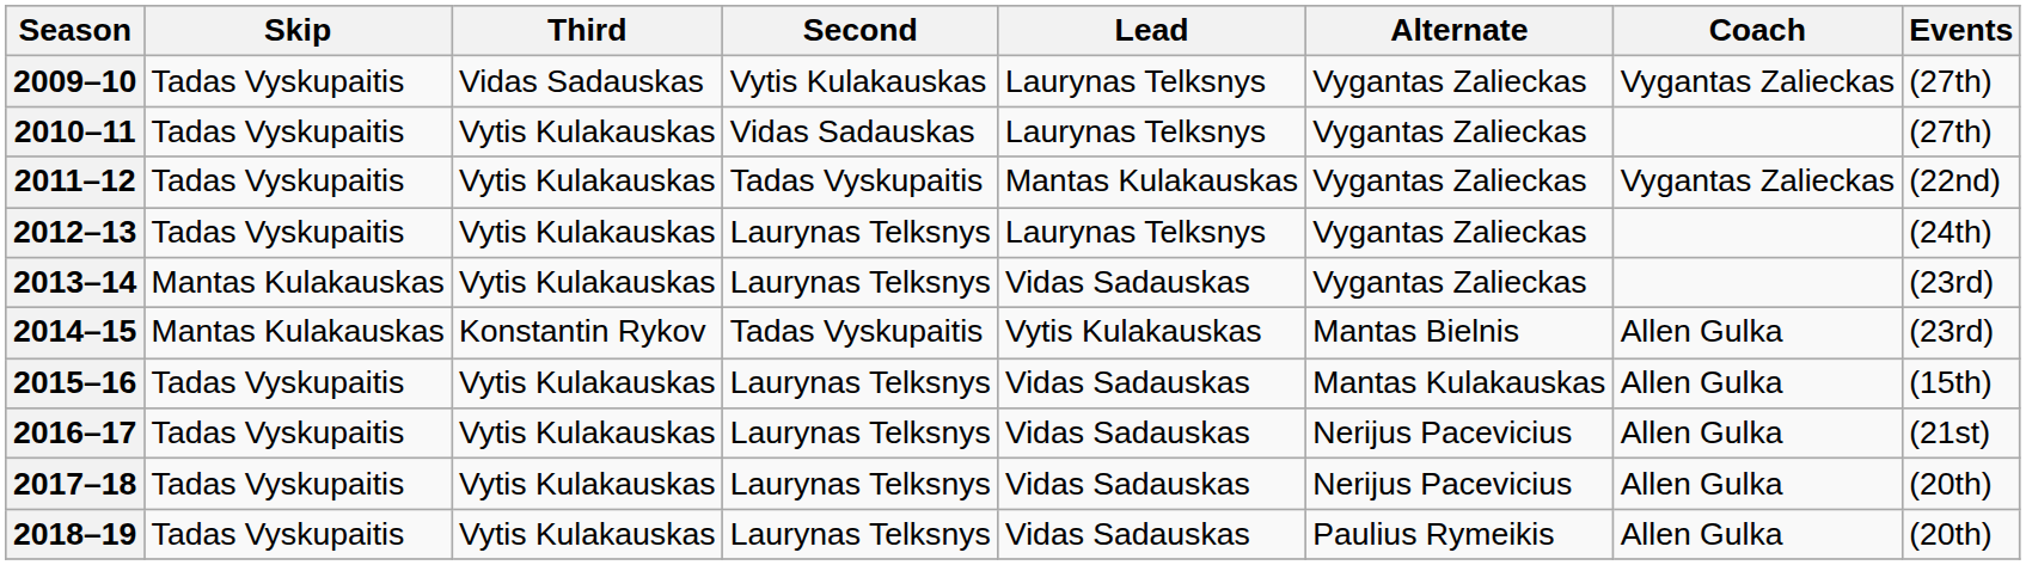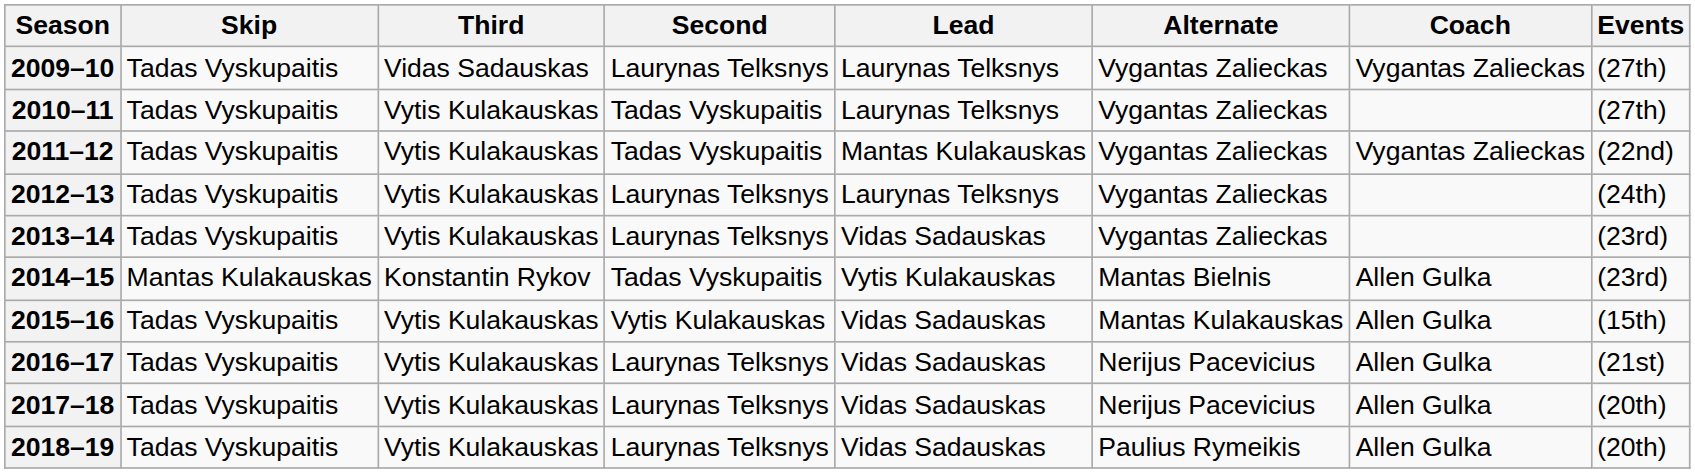 <table class="wikitable">
 <tr>
 <th scope="col">Season</th>
 <th scope="col">Skip</th>
 <th scope="col">Third</th>
 <th scope="col">Second</th>
 <th scope="col">Lead</th>
 <th scope="col">Alternate</th>
 <th scope="col">Coach</th>
 <th scope="col">Events</th>
 </tr>
 <tr>
 <th scope="row">2009–10</th>
 <td>Tadas Vyskupaitis</td>
 <td>Vidas Sadauskas</td>
-<td>Vytis Kulakauskas</td>
+<td>Laurynas Telksnys</td>
 <td>Laurynas Telksnys</td>
 <td>Vygantas Zalieckas</td>
 <td>Vygantas Zalieckas</td>
 <td> (27th)</td>
 </tr>
 <tr>
 <th scope="row">2010–11</th>
 <td>Tadas Vyskupaitis</td>
 <td>Vytis Kulakauskas</td>
-<td>Vidas Sadauskas</td>
+<td>Tadas Vyskupaitis</td>
 <td>Laurynas Telksnys</td>
 <td>Vygantas Zalieckas</td>
 <td></td>
 <td> (27th)</td>
 </tr>
 <tr>
 <th scope="row">2011–12</th>
 <td>Tadas Vyskupaitis</td>
 <td>Vytis Kulakauskas</td>
 <td>Tadas Vyskupaitis</td>
 <td>Mantas Kulakauskas</td>
 <td>Vygantas Zalieckas</td>
 <td>Vygantas Zalieckas</td>
 <td> (22nd)</td>
 </tr>
 <tr>
 <th scope="row">2012–13</th>
 <td>Tadas Vyskupaitis</td>
 <td>Vytis Kulakauskas</td>
 <td>Laurynas Telksnys</td>
 <td>Laurynas Telksnys</td>
 <td>Vygantas Zalieckas</td>
 <td></td>
 <td> (24th)</td>
 </tr>
 <tr>
 <th scope="row">2013–14</th>
-<td>Mantas Kulakauskas</td>
+<td>Tadas Vyskupaitis</td>
 <td>Vytis Kulakauskas</td>
 <td>Laurynas Telksnys</td>
 <td>Vidas Sadauskas</td>
 <td>Vygantas Zalieckas</td>
 <td></td>
 <td> (23rd)</td>
 </tr>
 <tr>
 <th scope="row">2014–15</th>
 <td>Mantas Kulakauskas</td>
 <td>Konstantin Rykov</td>
 <td>Tadas Vyskupaitis</td>
 <td>Vytis Kulakauskas</td>
 <td>Mantas Bielnis</td>
 <td>Allen Gulka</td>
 <td> (23rd)</td>
 </tr>
 <tr>
 <th scope="row">2015–16</th>
 <td>Tadas Vyskupaitis</td>
 <td>Vytis Kulakauskas</td>
-<td>Laurynas Telksnys</td>
+<td>Vytis Kulakauskas</td>
 <td>Vidas Sadauskas</td>
 <td>Mantas Kulakauskas</td>
 <td>Allen Gulka</td>
 <td> (15th)</td>
 </tr>
 <tr>
 <th scope="row">2016–17</th>
 <td>Tadas Vyskupaitis</td>
 <td>Vytis Kulakauskas</td>
 <td>Laurynas Telksnys</td>
 <td>Vidas Sadauskas</td>
 <td>Nerijus Pacevicius</td>
 <td>Allen Gulka</td>
 <td> (21st)</td>
 </tr>
 <tr>
 <th scope="row">2017–18</th>
 <td>Tadas Vyskupaitis</td>
 <td>Vytis Kulakauskas</td>
 <td>Laurynas Telksnys</td>
 <td>Vidas Sadauskas</td>
 <td>Nerijus Pacevicius</td>
 <td>Allen Gulka</td>
 <td> (20th)</td>
 </tr>
 <tr>
 <th scope="row">2018–19</th>
 <td>Tadas Vyskupaitis</td>
 <td>Vytis Kulakauskas</td>
 <td>Laurynas Telksnys</td>
 <td>Vidas Sadauskas</td>
 <td>Paulius Rymeikis</td>
 <td>Allen Gulka</td>
 <td> (20th)</td>
 </tr>
 </table>
